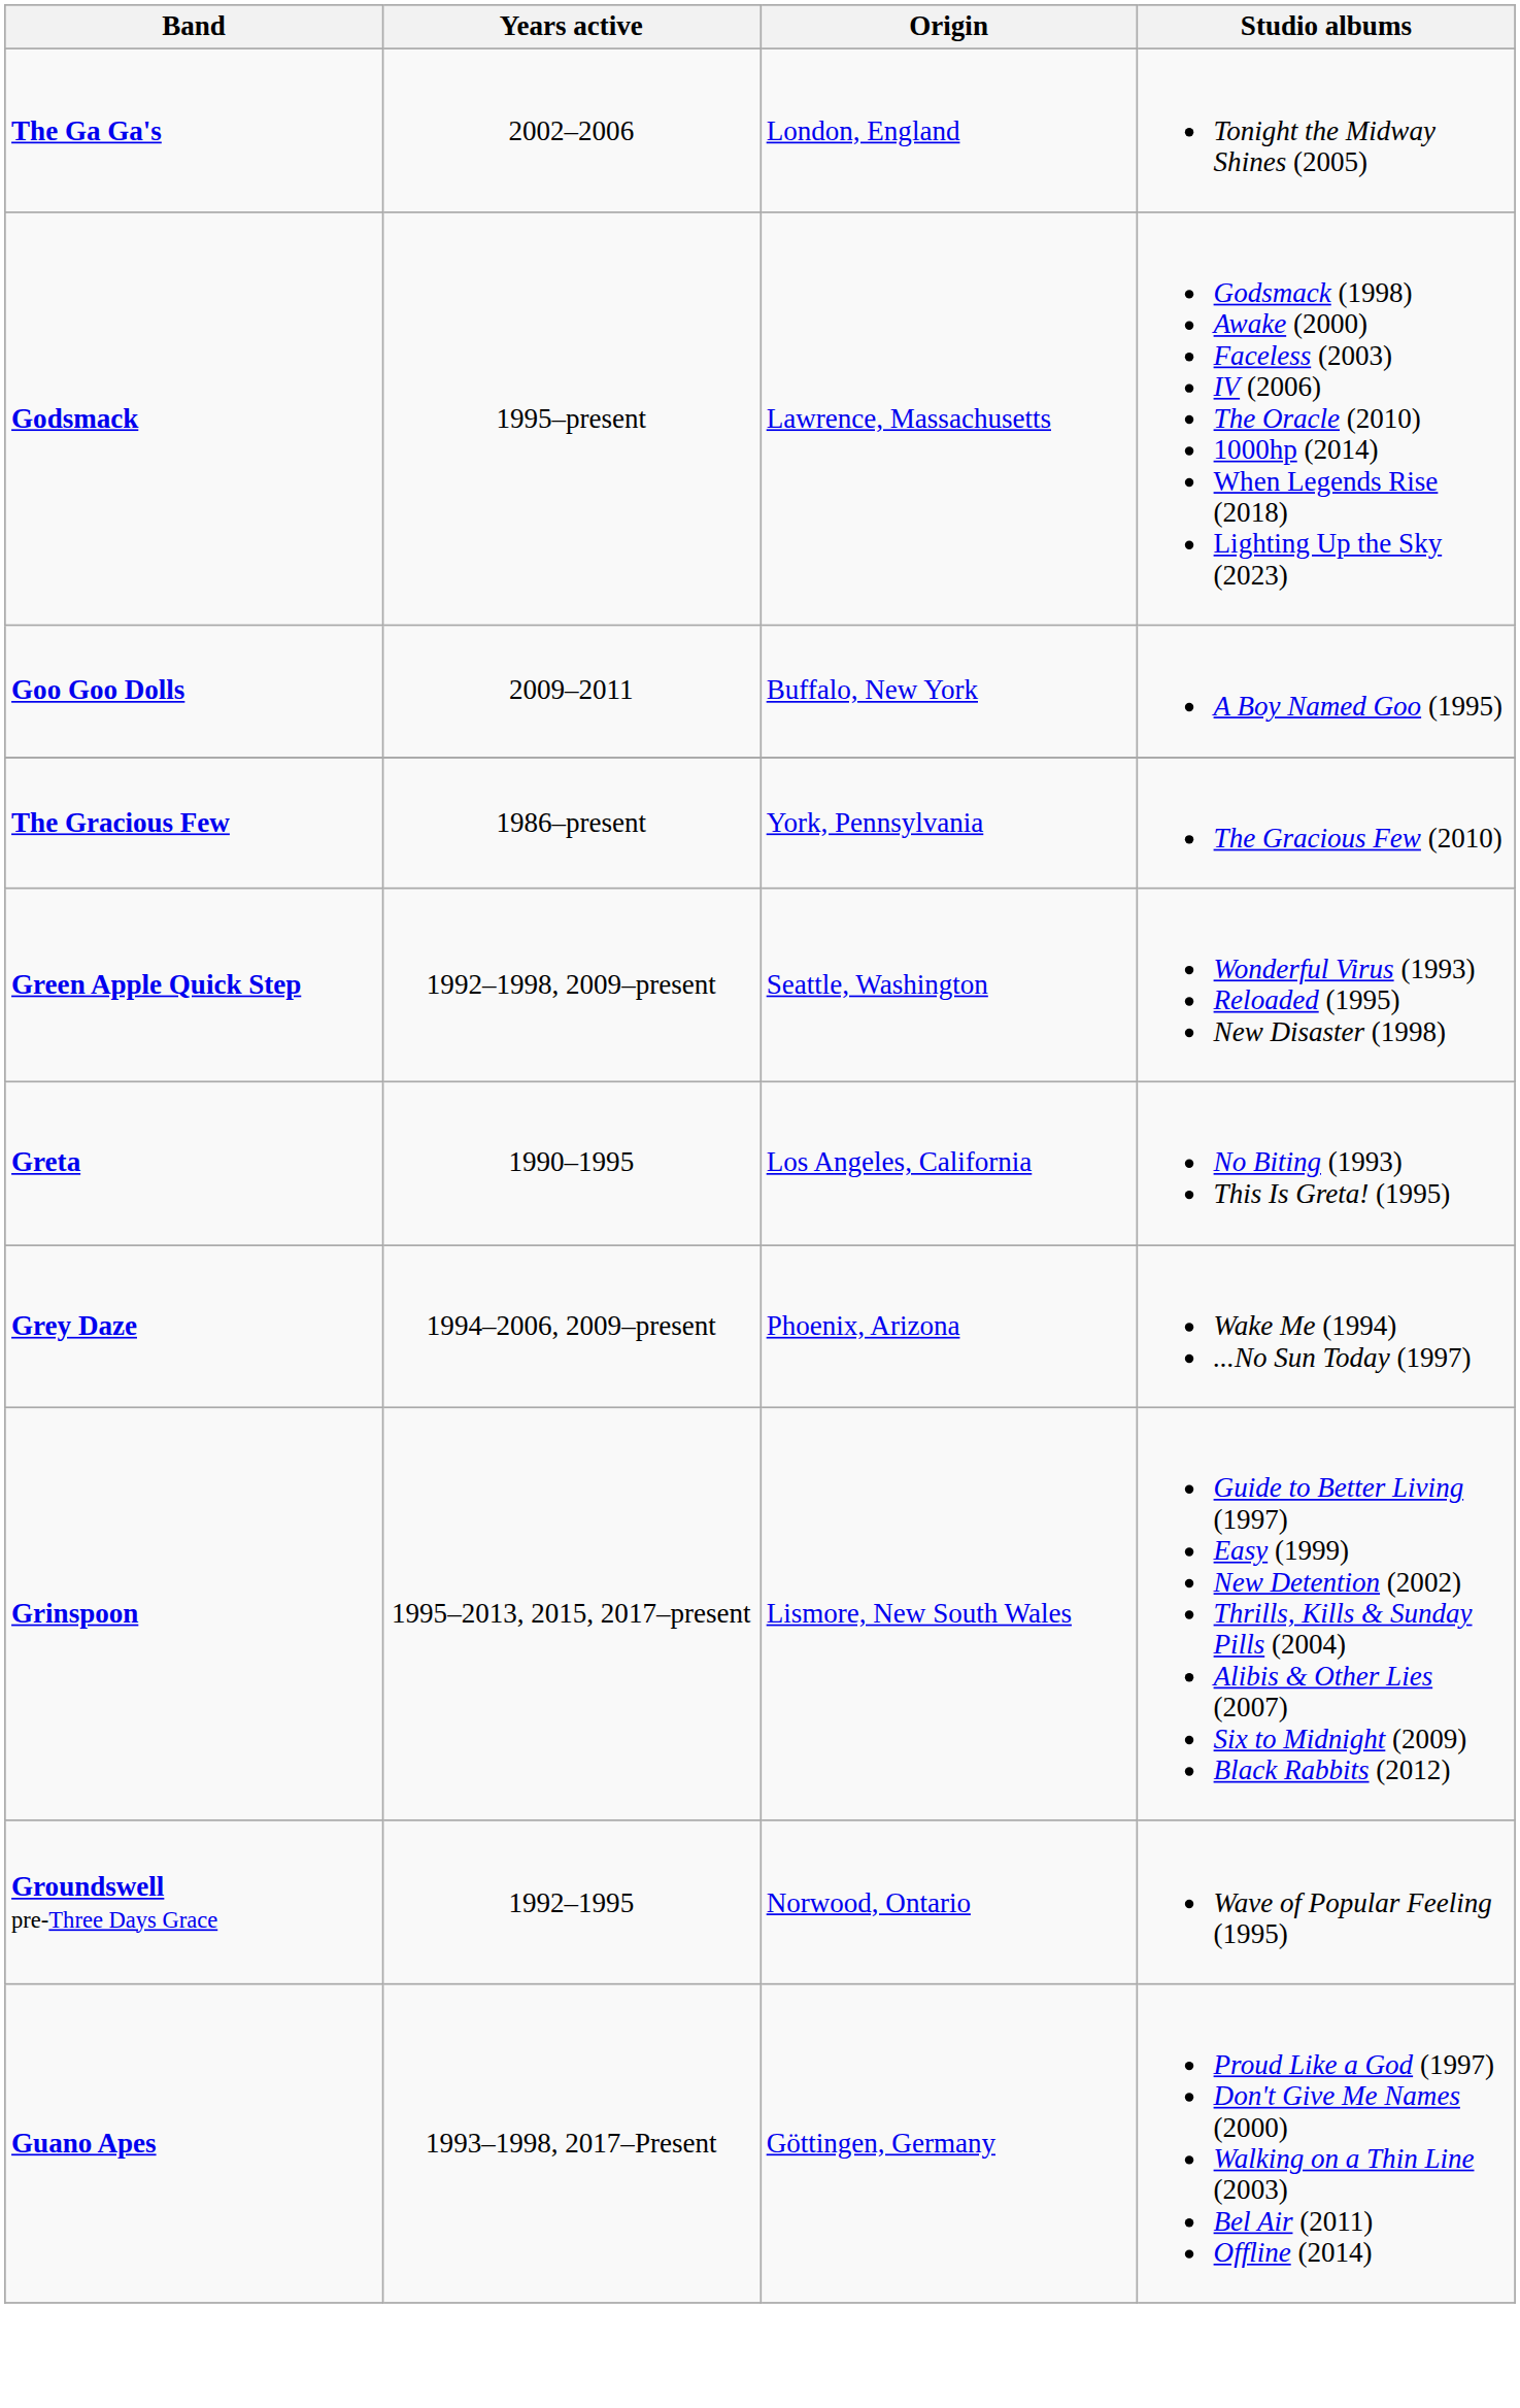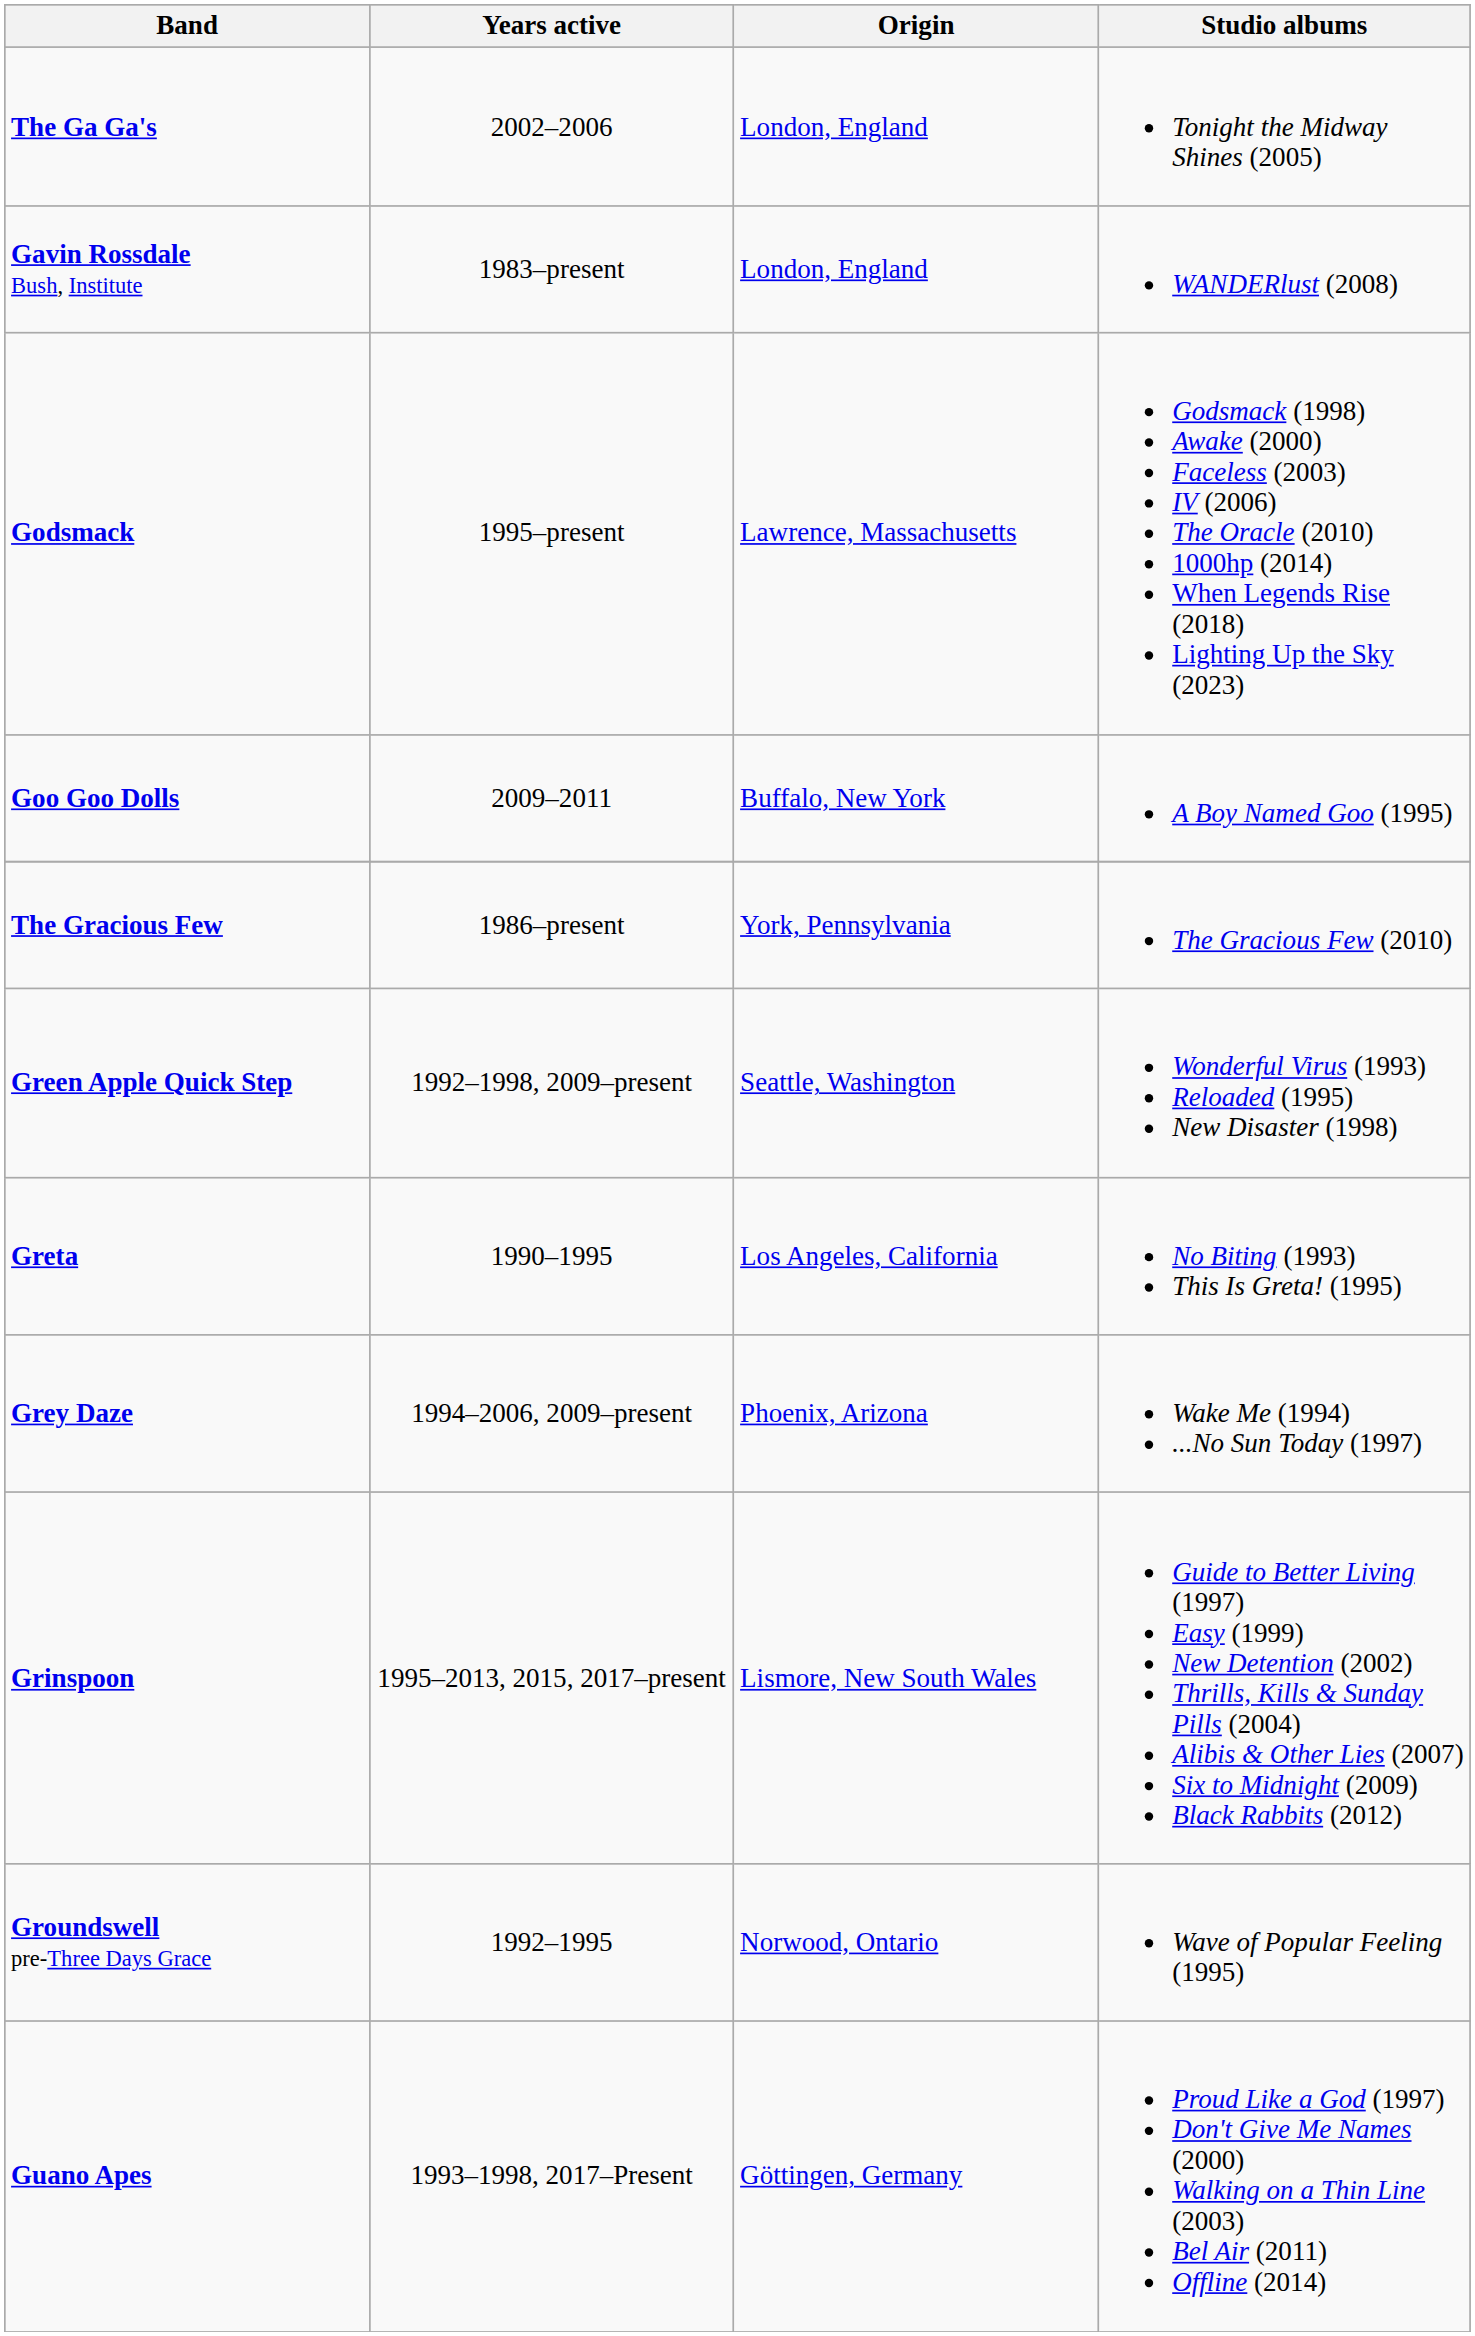 <table class="wikitable sortable">
 <tr>
 <th style="width:15%;">Band</th>
 <th style="width:15%;">Years active</th>
 <th style="width:15%;">Origin</th>
 <th style="width:15%;">Studio albums</th>
 </tr>
 <tr>
 <td><strong><a href='#'>The Ga Ga's</a></strong></td>
 <td style="text-align:center;">2002–2006</td>
 <td><a href='#'>London, England</a></td>
 <td><br><ul><li><em>Tonight the Midway Shines</em> (2005)</li></ul></td>
+</tr>
+<tr>
+<td><strong><a href='#'>Gavin Rossdale</a></strong><br> <small><a href='#'>Bush</a>, <a href='#'>Institute</a></small></td>
+<td style="text-align:center;">1983–present</td>
+<td><a href='#'>London, England</a></td>
+<td><br><ul><li><em><a href='#'>WANDERlust</a></em> (2008)</li></ul></td>
 </tr>
 <tr>
 <td><strong><a href='#'>Godsmack</a></strong></td>
 <td style="text-align:center;">1995–present</td>
 <td><a href='#'>Lawrence, Massachusetts</a></td>
 <td><br><ul><li><em><a href='#'>Godsmack</a></em> (1998)</li><li><em><a href='#'>Awake</a></em> (2000)</li><li><em><a href='#'>Faceless</a></em> (2003)</li><li><em><a href='#'>IV</a></em> (2006)</li><li><em><a href='#'>The Oracle</a></em> (2010)</li><li><a href='#'>1000hp</a> (2014)</li><li><a href='#'>When Legends Rise</a> (2018)</li><li><a href='#'>Lighting Up the Sky</a> (2023)</li></ul></td>
 </tr>
 <tr>
 <td><strong><a href='#'>Goo Goo Dolls</a></strong></td>
 <td style="text-align:center;">2009–2011</td>
 <td><a href='#'>Buffalo, New York</a></td>
 <td><br><ul><li><em><a href='#'>A Boy Named Goo</a></em> (1995)</li></ul></td>
 </tr>
 <tr>
 </tr>
 <tr>
 <td><strong><a href='#'>The Gracious Few</a></strong></td>
 <td style="text-align:center;">1986–present</td>
 <td><a href='#'>York, Pennsylvania</a></td>
 <td><br><ul><li><em><a href='#'>The Gracious Few</a></em> (2010)</li></ul></td>
 </tr>
 <tr>
 <td><strong><a href='#'>Green Apple Quick Step</a></strong></td>
 <td style="text-align:center;">1992–1998, 2009–present</td>
 <td><a href='#'>Seattle, Washington</a></td>
 <td><br><ul><li><em><a href='#'>Wonderful Virus</a></em> (1993)</li><li><em><a href='#'>Reloaded</a></em> (1995)</li><li><em>New Disaster</em> (1998)</li></ul></td>
 </tr>
 <tr>
 <td><strong><a href='#'>Greta</a></strong></td>
 <td style="text-align:center;">1990–1995</td>
 <td><a href='#'>Los Angeles, California</a></td>
 <td><br><ul><li><em><a href='#'>No Biting</a></em> (1993)</li><li><em>This Is Greta!</em> (1995)</li></ul></td>
 </tr>
 <tr>
 <td><strong><a href='#'>Grey Daze</a></strong></td>
 <td style="text-align:center;">1994–2006, 2009–present</td>
 <td><a href='#'>Phoenix, Arizona</a></td>
 <td><br><ul><li><em>Wake Me</em> (1994)</li><li><em>...No Sun Today</em> (1997)</li></ul></td>
 </tr>
 <tr>
 <td><strong><a href='#'>Grinspoon</a></strong></td>
 <td style="text-align:center;">1995–2013, 2015, 2017–present</td>
 <td><a href='#'>Lismore, New South Wales</a></td>
 <td><br><ul><li><em><a href='#'>Guide to Better Living</a></em> (1997)</li><li><em><a href='#'>Easy</a></em> (1999)</li><li><em><a href='#'>New Detention</a></em> (2002)</li><li><em><a href='#'>Thrills, Kills & Sunday Pills</a></em> (2004)</li><li><em><a href='#'>Alibis & Other Lies</a></em> (2007)</li><li><em><a href='#'>Six to Midnight</a></em> (2009)</li><li><em><a href='#'>Black Rabbits</a></em> (2012)</li></ul></td>
 </tr>
 <tr>
 <td><strong><a href='#'>Groundswell</a></strong><br> <small>pre-<a href='#'>Three Days Grace</a></small></td>
 <td style="text-align:center;">1992–1995</td>
 <td><a href='#'>Norwood, Ontario</a></td>
 <td><br><ul><li><em>Wave of Popular Feeling</em> (1995)</li></ul></td>
 </tr>
 <tr>
 <td><strong><a href='#'>Guano Apes</a></strong></td>
 <td style="text-align:center;">1993–1998, 2017–Present</td>
 <td><a href='#'>Göttingen, Germany</a></td>
 <td><br><ul><li><em><a href='#'>Proud Like a God</a></em> (1997)</li><li><em><a href='#'>Don't Give Me Names</a></em> (2000)</li><li><em><a href='#'>Walking on a Thin Line</a></em> (2003)</li><li><em><a href='#'>Bel Air</a></em> (2011)</li><li><em><a href='#'>Offline</a></em> (2014)</li></ul></td>
 </tr>
 </table>
